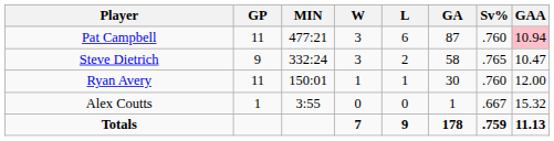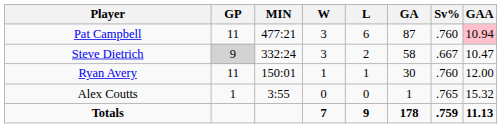 <table class="wikitable sortable" width="50%">
 <tr align="center"  bgcolor="#dddddd">
 <th width="50%">Player</th>
 <th width="10%">GP</th>
 <th width="10%">MIN</th>
 <th width="10%">W</th>
 <th width="10%">L</th>
 <th width="10%">GA</th>
 <th width="10%">Sv%</th>
 <th width="10%">GAA</th>
 </tr>
 <tr align=center>
 <td><a href='#'>Pat Campbell</a></td>
 <td>11</td>
 <td>477:21</td>
 <td>3</td>
 <td>6</td>
 <td>87</td>
 <td>.760</td>
 <td style="background: pink;">10.94</td>
 </tr>
 <tr align=center>
 <td><a href='#'>Steve Dietrich</a></td>
-<td>9</td>
+<td style="background: lightgrey;">9</td>
 <td>332:24</td>
 <td>3</td>
 <td>2</td>
 <td>58</td>
-<td>.765</td>
+<td>.667</td>
 <td>10.47</td>
 </tr>
 <tr align=center>
 <td><a href='#'>Ryan Avery</a></td>
 <td>11</td>
 <td>150:01</td>
 <td>1</td>
 <td>1</td>
 <td>30</td>
 <td>.760</td>
 <td>12.00</td>
 </tr>
 <tr align=center>
 <td>Alex Coutts</td>
 <td>1</td>
 <td>3:55</td>
 <td>0</td>
 <td>0</td>
 <td>1</td>
-<td>.667</td>
+<td>.765</td>
 <td>15.32</td>
 </tr>
 <tr align=center>
 <td><strong>Totals</strong></td>
 <td></td>
 <td></td>
 <td><strong>7</strong></td>
 <td><strong>9</strong></td>
 <td><strong> 178</strong></td>
 <td><strong> .759</strong></td>
 <td><strong> 11.13</strong></td>
 </tr>
 </table>
